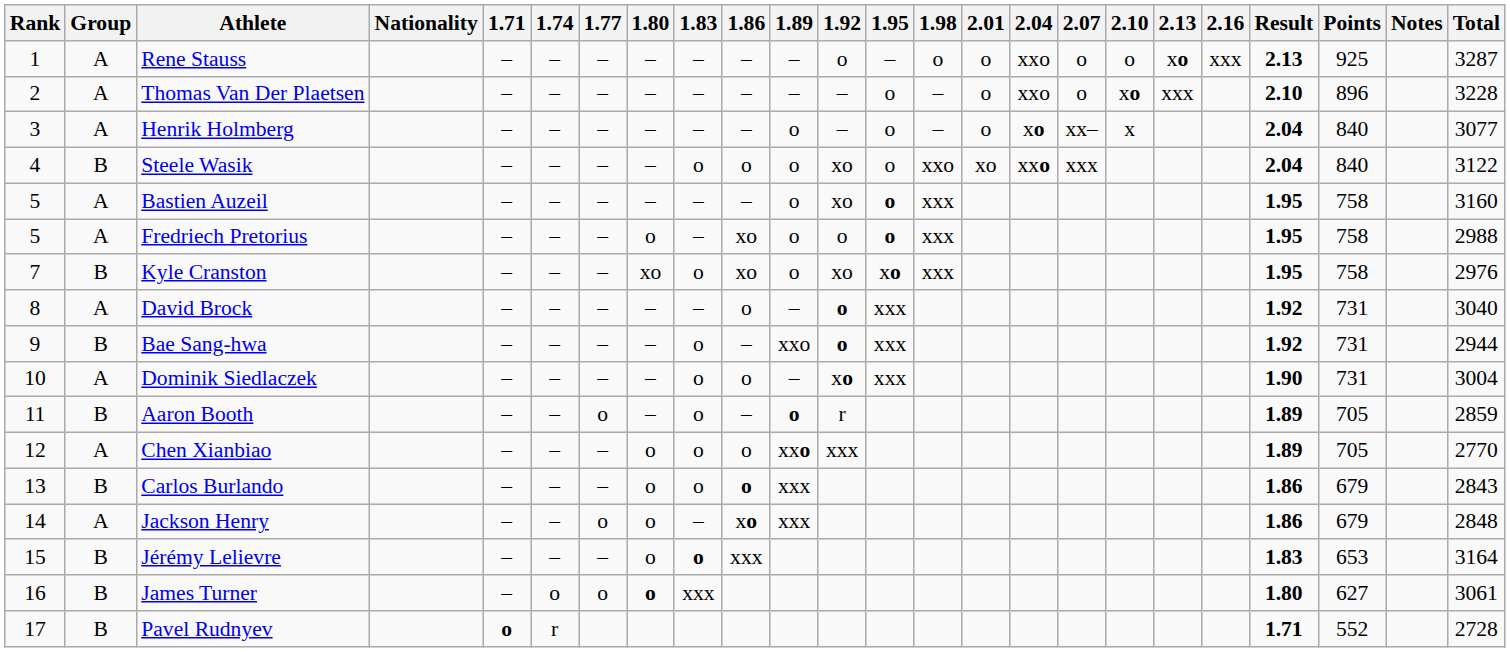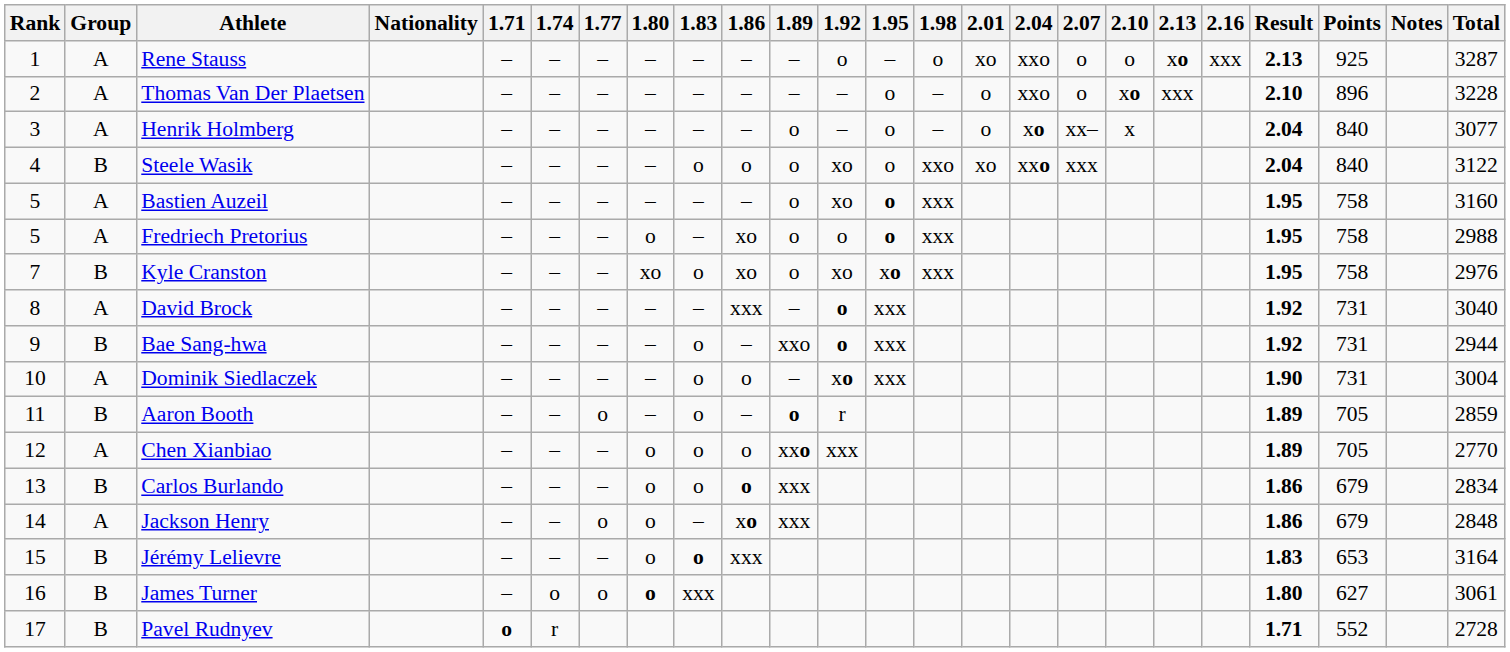 <table class="wikitable sortable" style="text-align:center;font-size:90%">
 <tr>
 <th>Rank</th>
 <th>Group</th>
 <th>Athlete</th>
 <th>Nationality</th>
 <th>1.71</th>
 <th>1.74</th>
 <th>1.77</th>
 <th>1.80</th>
 <th>1.83</th>
 <th>1.86</th>
 <th>1.89</th>
 <th>1.92</th>
 <th>1.95</th>
 <th>1.98</th>
 <th>2.01</th>
 <th>2.04</th>
 <th>2.07</th>
 <th>2.10</th>
 <th>2.13</th>
 <th>2.16</th>
 <th>Result</th>
 <th>Points</th>
 <th>Notes</th>
 <th>Total</th>
 </tr>
 <tr>
 <td>1</td>
 <td>A</td>
 <td align="left"><a href='#'>Rene Stauss</a></td>
 <td align=left></td>
 <td>–</td>
 <td>–</td>
 <td>–</td>
 <td>–</td>
 <td>–</td>
 <td>–</td>
 <td>–</td>
 <td>o</td>
 <td>–</td>
 <td>o</td>
-<td>o</td>
+<td>xo</td>
 <td>xxo</td>
 <td>o</td>
 <td>o</td>
 <td>x<strong>o</strong></td>
 <td>xxx</td>
 <td><strong>2.13</strong></td>
 <td>925</td>
 <td></td>
 <td>3287</td>
 </tr>
 <tr>
 <td>2</td>
 <td>A</td>
 <td align="left"><a href='#'>Thomas Van Der Plaetsen</a></td>
 <td align=left></td>
 <td>–</td>
 <td>–</td>
 <td>–</td>
 <td>–</td>
 <td>–</td>
 <td>–</td>
 <td>–</td>
 <td>–</td>
 <td>o</td>
 <td>–</td>
 <td>o</td>
 <td>xxo</td>
 <td>o</td>
 <td>x<strong>o</strong></td>
 <td>xxx</td>
 <td></td>
 <td><strong>2.10</strong></td>
 <td>896</td>
 <td></td>
 <td>3228</td>
 </tr>
 <tr>
 <td>3</td>
 <td>A</td>
 <td align="left"><a href='#'>Henrik Holmberg</a></td>
 <td align=left></td>
 <td>–</td>
 <td>–</td>
 <td>–</td>
 <td>–</td>
 <td>–</td>
 <td>–</td>
 <td>o</td>
 <td>–</td>
 <td>o</td>
 <td>–</td>
 <td>o</td>
 <td>x<strong>o</strong></td>
 <td>xx–</td>
 <td>x</td>
 <td></td>
 <td></td>
 <td><strong>2.04</strong></td>
 <td>840</td>
 <td></td>
 <td>3077</td>
 </tr>
 <tr>
 <td>4</td>
 <td>B</td>
 <td align="left"><a href='#'>Steele Wasik</a></td>
 <td align=left></td>
 <td>–</td>
 <td>–</td>
 <td>–</td>
 <td>–</td>
 <td>o</td>
 <td>o</td>
 <td>o</td>
 <td>xo</td>
 <td>o</td>
 <td>xxo</td>
 <td>xo</td>
 <td>xx<strong>o</strong></td>
 <td>xxx</td>
 <td></td>
 <td></td>
 <td></td>
 <td><strong>2.04</strong></td>
 <td>840</td>
 <td></td>
 <td>3122</td>
 </tr>
 <tr>
 <td>5</td>
 <td>A</td>
 <td align="left"><a href='#'>Bastien Auzeil</a></td>
 <td align=left></td>
 <td>–</td>
 <td>–</td>
 <td>–</td>
 <td>–</td>
 <td>–</td>
 <td>–</td>
 <td>o</td>
 <td>xo</td>
 <td><strong>o</strong></td>
 <td>xxx</td>
 <td></td>
 <td></td>
 <td></td>
 <td></td>
 <td></td>
 <td></td>
 <td><strong>1.95</strong></td>
 <td>758</td>
 <td></td>
 <td>3160</td>
 </tr>
 <tr>
 <td>5</td>
 <td>A</td>
 <td align="left"><a href='#'>Fredriech Pretorius</a></td>
 <td align=left></td>
 <td>–</td>
 <td>–</td>
 <td>–</td>
 <td>o</td>
 <td>–</td>
 <td>xo</td>
 <td>o</td>
 <td>o</td>
 <td><strong>o</strong></td>
 <td>xxx</td>
 <td></td>
 <td></td>
 <td></td>
 <td></td>
 <td></td>
 <td></td>
 <td><strong>1.95</strong></td>
 <td>758</td>
 <td></td>
 <td>2988</td>
 </tr>
 <tr>
 <td>7</td>
 <td>B</td>
 <td align="left"><a href='#'>Kyle Cranston</a></td>
 <td align=left></td>
 <td>–</td>
 <td>–</td>
 <td>–</td>
 <td>xo</td>
 <td>o</td>
 <td>xo</td>
 <td>o</td>
 <td>xo</td>
 <td>x<strong>o</strong></td>
 <td>xxx</td>
 <td></td>
 <td></td>
 <td></td>
 <td></td>
 <td></td>
 <td></td>
 <td><strong>1.95</strong></td>
 <td>758</td>
 <td></td>
 <td>2976</td>
 </tr>
 <tr>
 <td>8</td>
 <td>A</td>
 <td align="left"><a href='#'>David Brock</a></td>
 <td align=left></td>
 <td>–</td>
 <td>–</td>
 <td>–</td>
 <td>–</td>
 <td>–</td>
-<td>o</td>
+<td>xxx</td>
 <td>–</td>
 <td><strong>o</strong></td>
 <td>xxx</td>
 <td></td>
 <td></td>
 <td></td>
 <td></td>
 <td></td>
 <td></td>
 <td></td>
 <td><strong>1.92</strong></td>
 <td>731</td>
 <td></td>
 <td>3040</td>
 </tr>
 <tr>
 <td>9</td>
 <td>B</td>
 <td align="left"><a href='#'>Bae Sang-hwa</a></td>
 <td align=left></td>
 <td>–</td>
 <td>–</td>
 <td>–</td>
 <td>–</td>
 <td>o</td>
 <td>–</td>
 <td>xxo</td>
 <td><strong>o</strong></td>
 <td>xxx</td>
 <td></td>
 <td></td>
 <td></td>
 <td></td>
 <td></td>
 <td></td>
 <td></td>
 <td><strong>1.92</strong></td>
 <td>731</td>
 <td></td>
 <td>2944</td>
 </tr>
 <tr>
 <td>10</td>
 <td>A</td>
 <td align="left"><a href='#'>Dominik Siedlaczek</a></td>
 <td align=left></td>
 <td>–</td>
 <td>–</td>
 <td>–</td>
 <td>–</td>
 <td>o</td>
 <td>o</td>
 <td>–</td>
 <td>x<strong>o</strong></td>
 <td>xxx</td>
 <td></td>
 <td></td>
 <td></td>
 <td></td>
 <td></td>
 <td></td>
 <td></td>
 <td><strong>1.90</strong></td>
 <td>731</td>
 <td></td>
 <td>3004</td>
 </tr>
 <tr>
 <td>11</td>
 <td>B</td>
 <td align="left"><a href='#'>Aaron Booth</a></td>
 <td align=left></td>
 <td>–</td>
 <td>–</td>
 <td>o</td>
 <td>–</td>
 <td>o</td>
 <td>–</td>
 <td><strong>o</strong></td>
 <td>r</td>
 <td></td>
 <td></td>
 <td></td>
 <td></td>
 <td></td>
 <td></td>
 <td></td>
 <td></td>
 <td><strong>1.89</strong></td>
 <td>705</td>
 <td></td>
 <td>2859</td>
 </tr>
 <tr>
 <td>12</td>
 <td>A</td>
 <td align="left"><a href='#'>Chen Xianbiao</a></td>
 <td align=left></td>
 <td>–</td>
 <td>–</td>
 <td>–</td>
 <td>o</td>
 <td>o</td>
 <td>o</td>
 <td>xx<strong>o</strong></td>
 <td>xxx</td>
 <td></td>
 <td></td>
 <td></td>
 <td></td>
 <td></td>
 <td></td>
 <td></td>
 <td></td>
 <td><strong>1.89</strong></td>
 <td>705</td>
 <td></td>
 <td>2770</td>
 </tr>
 <tr>
 <td>13</td>
 <td>B</td>
 <td align="left"><a href='#'>Carlos Burlando</a></td>
 <td align=left></td>
 <td>–</td>
 <td>–</td>
 <td>–</td>
 <td>o</td>
 <td>o</td>
 <td><strong>o</strong></td>
 <td>xxx</td>
 <td></td>
 <td></td>
 <td></td>
 <td></td>
 <td></td>
 <td></td>
 <td></td>
 <td></td>
 <td></td>
 <td><strong>1.86</strong></td>
 <td>679</td>
 <td></td>
-<td>2843</td>
+<td>2834</td>
 </tr>
 <tr>
 <td>14</td>
 <td>A</td>
 <td align="left"><a href='#'>Jackson Henry</a></td>
 <td align=left></td>
 <td>–</td>
 <td>–</td>
 <td>o</td>
 <td>o</td>
 <td>–</td>
 <td>x<strong>o</strong></td>
 <td>xxx</td>
 <td></td>
 <td></td>
 <td></td>
 <td></td>
 <td></td>
 <td></td>
 <td></td>
 <td></td>
 <td></td>
 <td><strong>1.86</strong></td>
 <td>679</td>
 <td></td>
 <td>2848</td>
 </tr>
 <tr>
 <td>15</td>
 <td>B</td>
 <td align="left"><a href='#'>Jérémy Lelievre</a></td>
 <td align=left></td>
 <td>–</td>
 <td>–</td>
 <td>–</td>
 <td>o</td>
 <td><strong>o</strong></td>
 <td>xxx</td>
 <td></td>
 <td></td>
 <td></td>
 <td></td>
 <td></td>
 <td></td>
 <td></td>
 <td></td>
 <td></td>
 <td></td>
 <td><strong>1.83</strong></td>
 <td>653</td>
 <td></td>
 <td>3164</td>
 </tr>
 <tr>
 <td>16</td>
 <td>B</td>
 <td align="left"><a href='#'>James Turner</a></td>
 <td align=left></td>
 <td>–</td>
 <td>o</td>
 <td>o</td>
 <td><strong>o</strong></td>
 <td>xxx</td>
 <td></td>
 <td></td>
 <td></td>
 <td></td>
 <td></td>
 <td></td>
 <td></td>
 <td></td>
 <td></td>
 <td></td>
 <td></td>
 <td><strong>1.80</strong></td>
 <td>627</td>
 <td></td>
 <td>3061</td>
 </tr>
 <tr>
 <td>17</td>
 <td>B</td>
 <td align="left"><a href='#'>Pavel Rudnyev</a></td>
 <td align=left></td>
 <td><strong>o</strong></td>
 <td>r</td>
 <td></td>
 <td></td>
 <td></td>
 <td></td>
 <td></td>
 <td></td>
 <td></td>
 <td></td>
 <td></td>
 <td></td>
 <td></td>
 <td></td>
 <td></td>
 <td></td>
 <td><strong>1.71</strong></td>
 <td>552</td>
 <td></td>
 <td>2728</td>
 </tr>
 </table>
